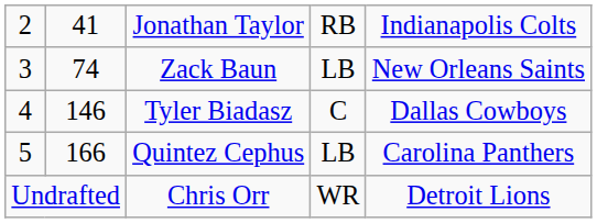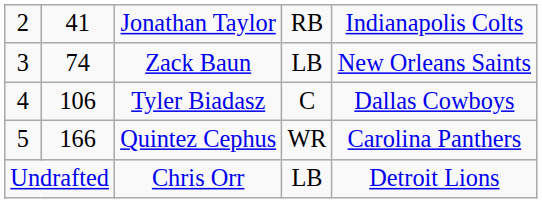 <table class="wikitable" style="text-align:center">
 <tr>
 <td>2</td>
 <td>41</td>
 <td><a href='#'>Jonathan Taylor</a></td>
 <td>RB</td>
 <td><a href='#'>Indianapolis Colts</a></td>
 </tr>
 <tr>
 <td>3</td>
 <td>74</td>
 <td><a href='#'>Zack Baun</a></td>
 <td>LB</td>
 <td><a href='#'>New Orleans Saints</a></td>
 </tr>
 <tr>
 <td>4</td>
-<td>146</td>
+<td>106</td>
 <td><a href='#'>Tyler Biadasz</a></td>
 <td>C</td>
 <td><a href='#'>Dallas Cowboys</a></td>
 </tr>
 <tr>
 <td>5</td>
 <td>166</td>
 <td><a href='#'>Quintez Cephus</a></td>
-<td>LB</td>
+<td>WR</td>
 <td><a href='#'>Carolina Panthers</a></td>
 </tr>
 <tr>
 <td rowspan="1" colspan="2"><a href='#'>Undrafted</a></td>
 <td><a href='#'>Chris Orr</a></td>
-<td>WR</td>
+<td>LB</td>
 <td><a href='#'>Detroit Lions</a></td>
 </tr>
 </table>
